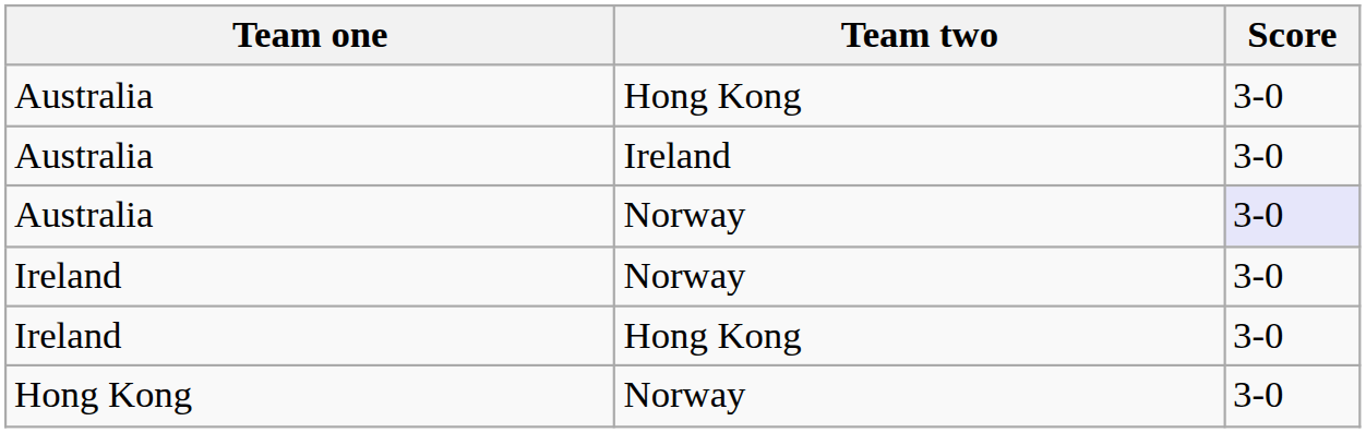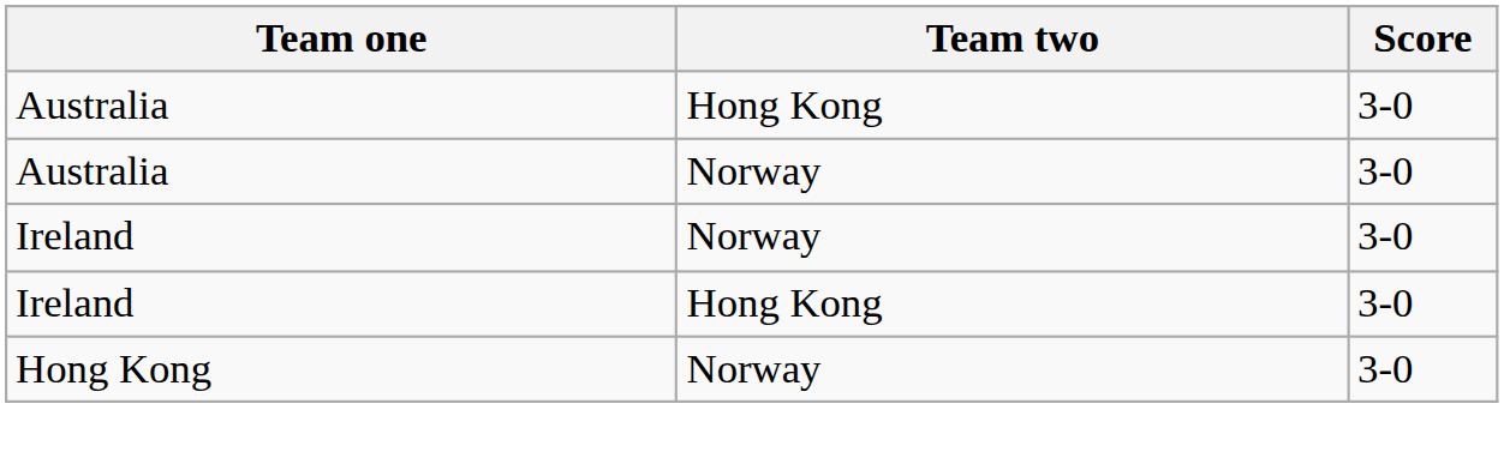 <table class="wikitable">
 <tr>
 <th width=250>Team one</th>
 <th width=250>Team two</th>
 <th width=50>Score</th>
 </tr>
 <tr>
 <td> Australia</td>
 <td> Hong Kong</td>
 <td>3-0</td>
 </tr>
 <tr>
 <td> Australia</td>
-<td> Ireland</td>
+<td> Norway</td>
 <td>3-0</td>
-</tr>
-<tr>
-<td> Australia</td>
-<td> Norway</td>
-<td style="background: lavender;">3-0</td>
 </tr>
 <tr>
 <td> Ireland</td>
 <td> Norway</td>
 <td>3-0</td>
 </tr>
 <tr>
 <td> Ireland</td>
 <td> Hong Kong</td>
 <td>3-0</td>
 </tr>
 <tr>
 <td> Hong Kong</td>
 <td> Norway</td>
 <td>3-0</td>
 </tr>
 </table>
